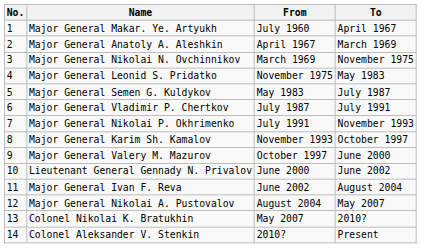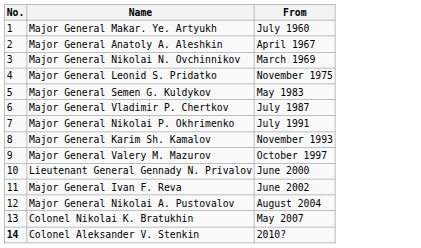 <table class="wikitable">
 <tr>
 <th>No.</th>
 <th>Name</th>
 <th>From</th>
-<th>To</th>
 </tr>
 <tr>
 <td>1</td>
 <td>Major General Makar. Ye. Artyukh</td>
 <td>July 1960</td>
-<td>April 1967</td>
 </tr>
 <tr>
 <td>2</td>
 <td>Major General Anatoly A. Aleshkin</td>
 <td>April 1967</td>
-<td>March 1969</td>
 </tr>
 <tr>
 <td>3</td>
 <td>Major General Nikolai N. Ovchinnikov</td>
 <td>March 1969</td>
-<td>November 1975</td>
 </tr>
 <tr>
 <td>4</td>
 <td>Major General Leonid S. Pridatko</td>
 <td>November 1975</td>
-<td>May 1983</td>
 </tr>
 <tr>
 <td>5</td>
 <td>Major General Semen G. Kuldykov</td>
 <td>May 1983</td>
-<td>July 1987</td>
 </tr>
 <tr>
 <td>6</td>
 <td>Major General Vladimir P. Chertkov</td>
 <td>July 1987</td>
-<td>July 1991</td>
 </tr>
 <tr>
 <td>7</td>
 <td>Major General Nikolai P. Okhrimenko</td>
 <td>July 1991</td>
-<td>November 1993</td>
 </tr>
 <tr>
 <td>8</td>
 <td>Major General Karim Sh. Kamalov</td>
 <td>November 1993</td>
-<td>October 1997</td>
 </tr>
 <tr>
 <td>9</td>
 <td>Major General Valery M. Mazurov</td>
 <td>October 1997</td>
-<td>June 2000</td>
 </tr>
 <tr>
 <td>10</td>
 <td>Lieutenant General Gennady N. Privalov</td>
 <td>June 2000</td>
-<td>June 2002</td>
 </tr>
 <tr>
 <td>11</td>
 <td>Major General Ivan F. Reva</td>
 <td>June 2002</td>
-<td>August 2004</td>
 </tr>
 <tr>
 <td>12</td>
 <td>Major General Nikolai A. Pustovalov</td>
 <td>August 2004</td>
-<td>May 2007</td>
 </tr>
 <tr>
 <td>13</td>
 <td>Colonel Nikolai K. Bratukhin</td>
 <td>May 2007</td>
+</tr>
+<tr>
+<td><strong>14</strong></td>
+<td>Colonel Aleksander V. Stenkin</td>
 <td>2010?</td>
 </tr>
-<tr>
-<td>14</td>
-<td>Colonel Aleksander V. Stenkin</td>
-<td>2010?</td>
-<td>Present</td>
-</tr>
 </table>
